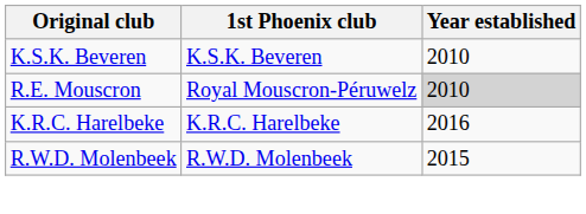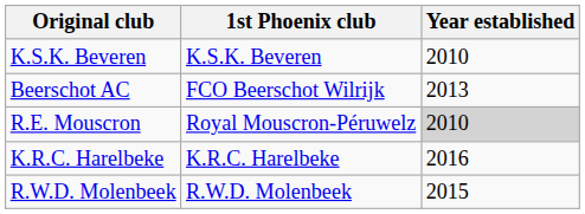 <table class="wikitable">
 <tr>
 <th>Original club</th>
 <th>1st Phoenix club</th>
 <th>Year established</th>
 </tr>
 <tr>
 <td><a href='#'>K.S.K. Beveren</a></td>
 <td><a href='#'>K.S.K. Beveren</a></td>
 <td>2010</td>
+</tr>
+<tr>
+<td><a href='#'>Beerschot AC</a></td>
+<td><a href='#'>FCO Beerschot Wilrijk</a></td>
+<td>2013</td>
 </tr>
 <tr>
 <td><a href='#'>R.E. Mouscron</a></td>
 <td><a href='#'>Royal Mouscron-Péruwelz</a></td>
 <td style="background: lightgrey;">2010</td>
 </tr>
 <tr>
 <td><a href='#'>K.R.C. Harelbeke</a></td>
 <td><a href='#'>K.R.C. Harelbeke</a></td>
 <td>2016</td>
 </tr>
 <tr>
 <td><a href='#'>R.W.D. Molenbeek</a></td>
 <td><a href='#'>R.W.D. Molenbeek</a></td>
 <td>2015</td>
 </tr>
 </table>
